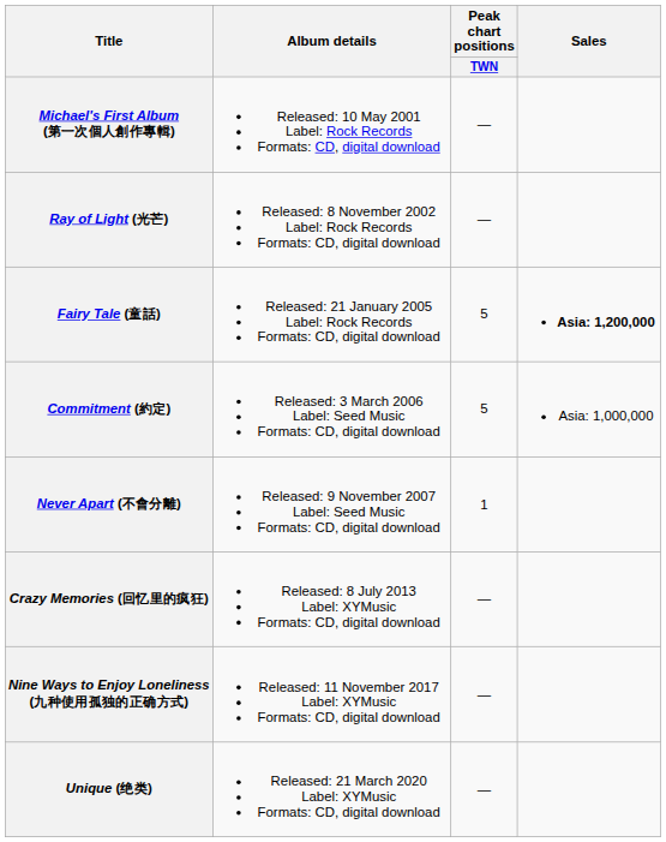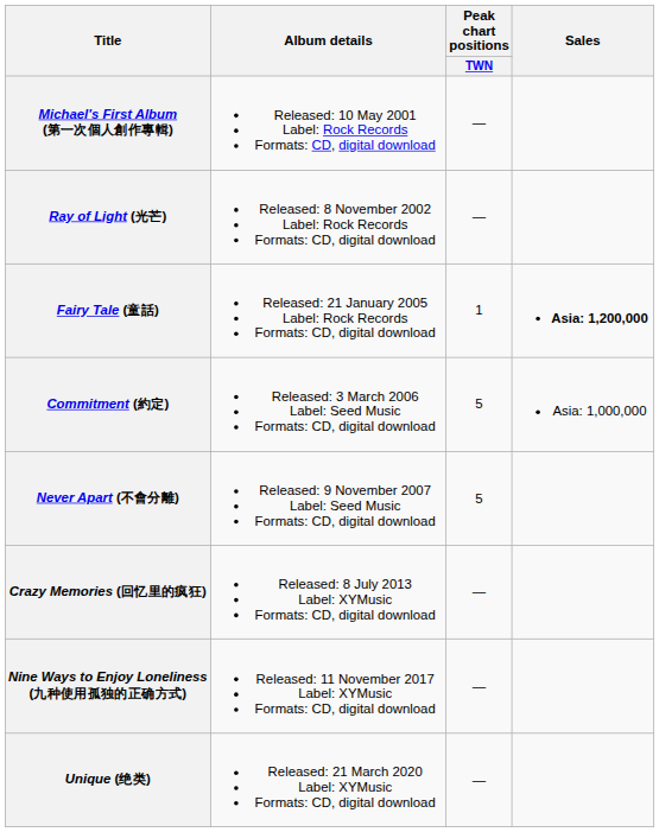 <table class="wikitable plainrowheaders" style="text-align:center;">
 <tr>
 <th rowspan="2">Title</th>
 <th rowspan="2" style="width:17em;">Album details</th>
 <th>Peak chart positions</th>
 <th rowspan="2" scope="col" style="width:10em;">Sales</th>
 </tr>
 <tr>
 <th scope="col" style="width:3em;font-size:90%;"><a href='#'>TWN</a><br></th>
 </tr>
 <tr>
 <th scope="row"><em><a href='#'>Michael's First Album</a></em><br>(第一次個人創作專輯)</th>
 <td><br><ul><li>Released: 10 May 2001</li><li>Label: <a href='#'>Rock Records</a></li><li>Formats: <a href='#'>CD</a>, <a href='#'>digital download</a></li></ul></td>
 <td>—</td>
 <td></td>
 </tr>
 <tr>
 <th scope="row"><em><a href='#'>Ray of Light</a></em> (光芒)</th>
 <td><br><ul><li>Released: 8 November 2002</li><li>Label: Rock Records</li><li>Formats: CD, digital download</li></ul></td>
 <td>—</td>
 <td></td>
 </tr>
 <tr>
 <th scope="row"><em><a href='#'>Fairy Tale</a></em> (童話)</th>
 <td><br><ul><li>Released: 21 January 2005</li><li>Label: Rock Records</li><li>Formats: CD, digital download</li></ul></td>
-<td>5</td>
+<td>1</td>
 <td><strong><br><ul><li>Asia: 1,200,000</li></ul></strong></td>
 </tr>
 <tr>
 <th scope="row"><em><a href='#'>Commitment</a></em> (約定)</th>
 <td><br><ul><li>Released: 3 March 2006</li><li>Label: Seed Music</li><li>Formats: CD, digital download</li></ul></td>
 <td>5</td>
 <td><br><ul><li>Asia: 1,000,000</li></ul></td>
 </tr>
 <tr>
 <th scope="row"><em><a href='#'>Never Apart</a></em> (不會分離)</th>
 <td><br><ul><li>Released: 9 November 2007</li><li>Label: Seed Music</li><li>Formats: CD, digital download</li></ul></td>
-<td>1</td>
+<td>5</td>
 <td></td>
 </tr>
 <tr>
 <th scope="row"><em>Crazy Memories</em> (回忆里的疯狂)</th>
 <td><br><ul><li>Released: 8 July 2013</li><li>Label: XYMusic</li><li>Formats: CD, digital download</li></ul></td>
 <td>—</td>
 <td></td>
 </tr>
 <tr>
 <th scope="row"><em>Nine Ways to Enjoy Loneliness</em><br>(九种使用孤独的正确方式)</th>
 <td><br><ul><li>Released: 11 November 2017</li><li>Label: XYMusic</li><li>Formats: CD, digital download</li></ul></td>
 <td>—</td>
 <td></td>
 </tr>
 <tr>
 <th scope="row"><em>Unique</em> (绝类)</th>
 <td><br><ul><li>Released: 21 March 2020</li><li>Label: XYMusic</li><li>Formats: CD, digital download</li></ul></td>
 <td>—</td>
 <td></td>
 </tr>
 </table>
